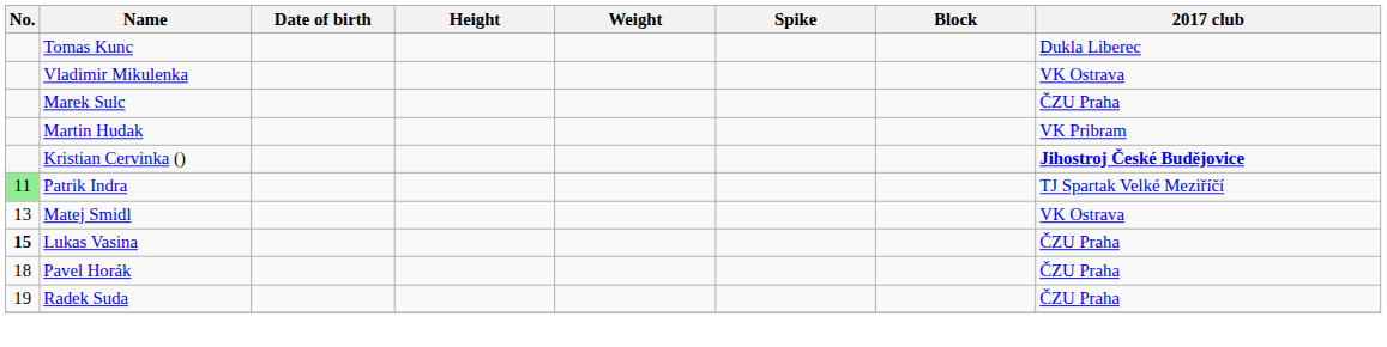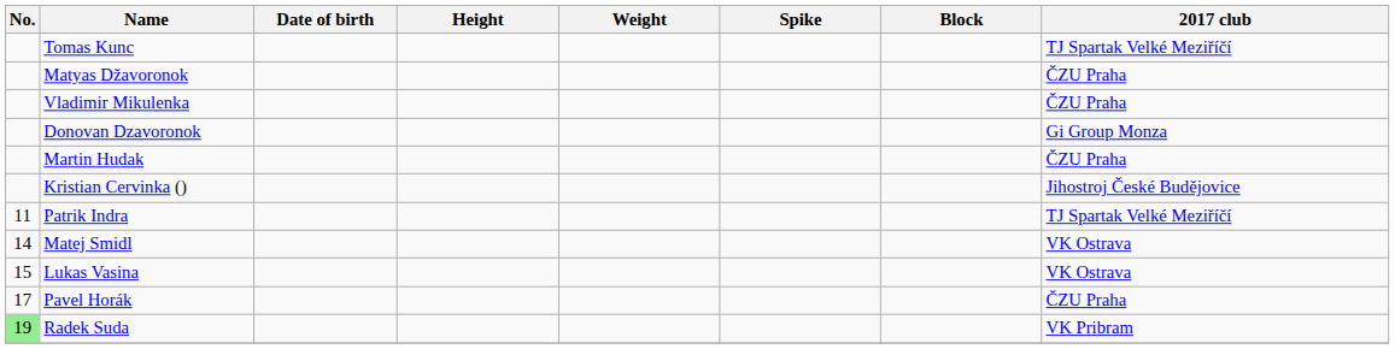 <table class="wikitable sortable" style="font-size:100%; text-align:center;">
 <tr>
 <th>No.</th>
 <th style="width:12em">Name</th>
 <th style="width:8em">Date of birth</th>
 <th style="width:9em">Height</th>
 <th style="width:9em">Weight</th>
 <th style="width:9em">Spike</th>
 <th style="width:9em">Block</th>
 <th style="width:20em">2017 club</th>
 </tr>
 <tr>
 <td></td>
 <td align=left><a href='#'>Tomas Kunc</a></td>
 <td align=right></td>
 <td></td>
 <td></td>
 <td></td>
 <td></td>
-<td align=left> <a href='#'>Dukla Liberec</a></td>
+<td align=left> <a href='#'>TJ Spartak Velké Meziříčí</a></td>
+</tr>
+<tr>
+<td></td>
+<td align=left><a href='#'>Matyas Džavoronok</a></td>
+<td align=right></td>
+<td></td>
+<td></td>
+<td></td>
+<td></td>
+<td align=left> <a href='#'>ČZU Praha</a></td>
 </tr>
 <tr>
 <td></td>
 <td align=left><a href='#'>Vladimir Mikulenka</a></td>
 <td align=right></td>
 <td></td>
 <td></td>
 <td></td>
 <td></td>
-<td align=left> <a href='#'>VK Ostrava</a></td>
+<td align=left> <a href='#'>ČZU Praha</a></td>
 </tr>
 <tr>
 <td></td>
-<td align=left><a href='#'>Marek Sulc</a></td>
+<td align=left><a href='#'>Donovan Dzavoronok</a></td>
+<td align=right></td>
+<td></td>
+<td></td>
+<td></td>
+<td></td>
+<td align=left> <a href='#'>Gi Group Monza</a></td>
+</tr>
+<tr>
+<td></td>
+<td align=left><a href='#'>Martin Hudak</a></td>
 <td align=right></td>
 <td></td>
 <td></td>
 <td></td>
 <td></td>
 <td align=left> <a href='#'>ČZU Praha</a></td>
 </tr>
 <tr>
 <td></td>
-<td align=left><a href='#'>Martin Hudak</a></td>
-<td align=right></td>
-<td></td>
-<td></td>
-<td></td>
-<td></td>
-<td align=left> <a href='#'>VK Pribram</a></td>
-</tr>
-<tr>
-<td></td>
 <td align=left><a href='#'>Kristian Cervinka</a> ()</td>
 <td align=right></td>
 <td></td>
 <td></td>
 <td></td>
 <td></td>
-<td align=left><strong> <a href='#'>Jihostroj České Budějovice</a></strong></td>
+<td align=left> <a href='#'>Jihostroj České Budějovice</a></td>
 </tr>
 <tr>
-<td style="background: lightgreen;">11</td>
+<td>11</td>
 <td align=left><a href='#'>Patrik Indra</a></td>
 <td align=right></td>
 <td></td>
 <td></td>
 <td></td>
 <td></td>
 <td align=left> <a href='#'>TJ Spartak Velké Meziříčí</a></td>
 </tr>
 <tr>
-<td>13</td>
+<td>14</td>
 <td align=left><a href='#'>Matej Smidl</a></td>
 <td align=right></td>
 <td></td>
 <td></td>
 <td></td>
 <td></td>
 <td align=left> <a href='#'>VK Ostrava</a></td>
 </tr>
 <tr>
-<td><strong>15</strong></td>
+<td>15</td>
 <td align=left><a href='#'>Lukas Vasina</a></td>
 <td align=right></td>
 <td></td>
 <td></td>
 <td></td>
 <td></td>
-<td align=left> <a href='#'>ČZU Praha</a></td>
+<td align=left> <a href='#'>VK Ostrava</a></td>
 </tr>
 <tr>
-<td>18</td>
+<td>17</td>
 <td align=left><a href='#'>Pavel Horák</a></td>
 <td align=right></td>
 <td></td>
 <td></td>
 <td></td>
 <td></td>
 <td align=left> <a href='#'>ČZU Praha</a></td>
 </tr>
 <tr>
-<td>19</td>
+<td style="background: lightgreen;">19</td>
 <td align=left><a href='#'>Radek Suda</a></td>
 <td align=right></td>
 <td></td>
 <td></td>
 <td></td>
 <td></td>
-<td align=left> <a href='#'>ČZU Praha</a></td>
+<td align=left> <a href='#'>VK Pribram</a></td>
 </tr>
 <tr>
 </tr>
 </table>
